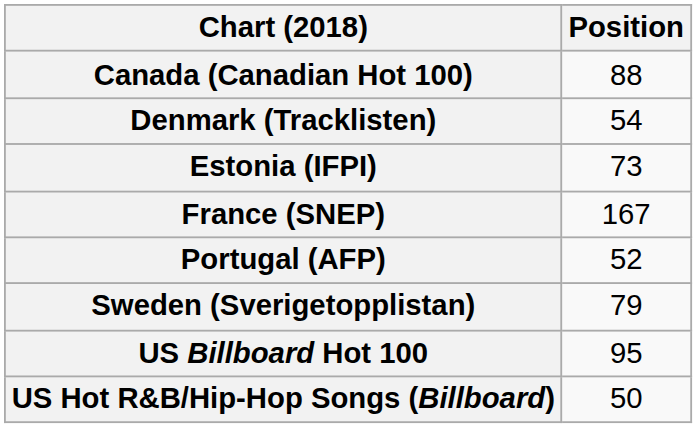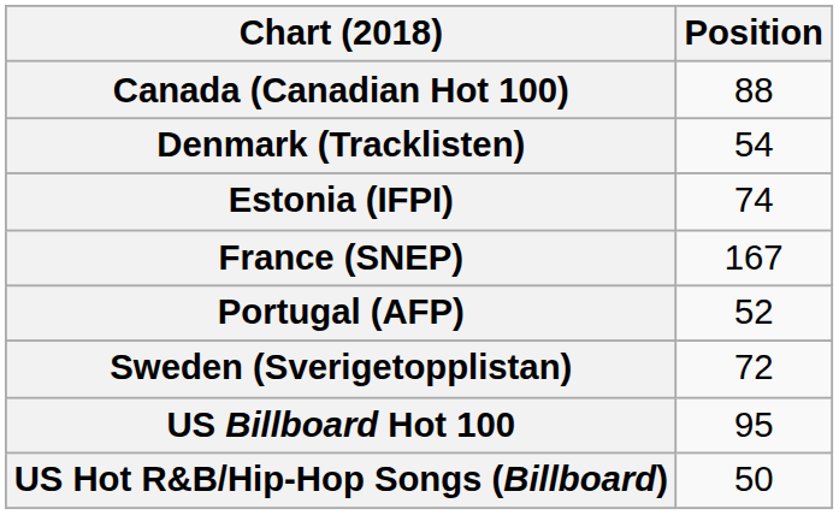 <table class="wikitable sortable plainrowheaders" style="text-align:center">
 <tr>
 <th scope="col">Chart (2018)</th>
 <th scope="col">Position</th>
 </tr>
 <tr>
 <th scope="row">Canada (Canadian Hot 100)</th>
 <td>88</td>
 </tr>
 <tr>
 <th scope="row">Denmark (Tracklisten)</th>
 <td>54</td>
 </tr>
 <tr>
 <th scope="row">Estonia (IFPI)</th>
-<td>73</td>
+<td>74</td>
 </tr>
 <tr>
 <th scope="row">France (SNEP)</th>
 <td>167</td>
 </tr>
 <tr>
 <th scope="row">Portugal (AFP)</th>
 <td>52</td>
 </tr>
 <tr>
 <th scope="row">Sweden (Sverigetopplistan)</th>
-<td>79</td>
+<td>72</td>
 </tr>
 <tr>
 <th scope="row">US <em>Billboard</em> Hot 100</th>
 <td>95</td>
 </tr>
 <tr>
 <th scope="row">US Hot R&B/Hip-Hop Songs (<em>Billboard</em>)</th>
 <td>50</td>
 </tr>
 </table>
